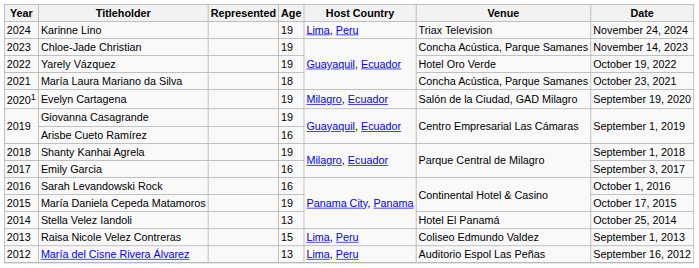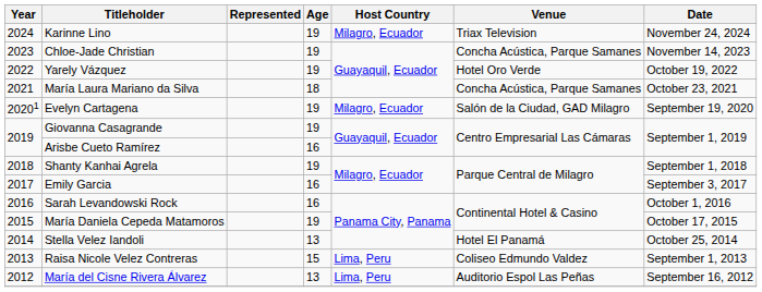 <table class="wikitable sortable" style="font-size: 95%;">
 <tr>
 <th>Year</th>
 <th>Titleholder</th>
 <th>Represented</th>
 <th>Age</th>
 <th>Host Country</th>
 <th>Venue</th>
 <th>Date</th>
 </tr>
 <tr>
 <td>2024</td>
 <td>Karinne Lino</td>
 <td></td>
 <td>19</td>
-<td><a href='#'>Lima</a>, <a href='#'>Peru</a></td>
+<td><a href='#'>Milagro</a>, <a href='#'>Ecuador</a></td>
 <td>Triax Television</td>
 <td>November 24, 2024</td>
 </tr>
 <tr>
 <td>2023</td>
 <td>Chloe-Jade Christian</td>
 <td></td>
 <td>19</td>
 <td rowspan=3><a href='#'>Guayaquil</a>, <a href='#'>Ecuador</a></td>
 <td>Concha Acústica, Parque Samanes</td>
 <td>November 14, 2023</td>
 </tr>
 <tr>
 <td>2022</td>
 <td>Yarely Vázquez</td>
 <td></td>
 <td>19</td>
 <td>Hotel Oro Verde</td>
 <td>October 19, 2022</td>
 </tr>
 <tr>
 <td>2021</td>
 <td>María Laura Mariano da Silva</td>
 <td></td>
 <td>18</td>
 <td>Concha Acústica, Parque Samanes</td>
 <td>October 23, 2021</td>
 </tr>
 <tr>
 <td>2020<sup>1</sup></td>
 <td>Evelyn Cartagena</td>
 <td></td>
 <td>19</td>
 <td><a href='#'>Milagro</a>, <a href='#'>Ecuador</a></td>
 <td>Salón de la Ciudad, GAD Milagro</td>
 <td>September 19, 2020</td>
 </tr>
 <tr>
 <td rowspan="2">2019</td>
 <td>Giovanna Casagrande</td>
 <td></td>
 <td>19</td>
 <td rowspan=2><a href='#'>Guayaquil</a>, <a href='#'>Ecuador</a></td>
 <td rowspan=2>Centro Empresarial Las Cámaras</td>
 <td rowspan=2>September 1, 2019</td>
 </tr>
 <tr>
 <td>Arisbe Cueto Ramírez </td>
 <td></td>
 <td>16</td>
 </tr>
 <tr>
 <td>2018</td>
 <td>Shanty Kanhai Agrela </td>
 <td></td>
 <td>19</td>
 <td rowspan=2><a href='#'>Milagro</a>, <a href='#'>Ecuador</a></td>
 <td rowspan=2>Parque Central de Milagro</td>
 <td>September 1, 2018</td>
 </tr>
 <tr>
 <td>2017</td>
 <td>Emily Garcia </td>
 <td></td>
 <td>16</td>
 <td>September 3, 2017</td>
 </tr>
 <tr>
 <td>2016</td>
 <td>Sarah Levandowski Rock </td>
 <td></td>
 <td>16</td>
 <td rowspan=3><a href='#'>Panama City</a>, <a href='#'>Panama</a></td>
 <td rowspan=2>Continental Hotel & Casino</td>
 <td>October 1, 2016</td>
 </tr>
 <tr>
 <td>2015</td>
 <td>María Daniela Cepeda Matamoros</td>
 <td></td>
 <td>19</td>
 <td>October 17, 2015</td>
 </tr>
 <tr>
 <td>2014</td>
 <td>Stella Velez Iandoli</td>
 <td></td>
 <td>13</td>
 <td>Hotel El Panamá</td>
 <td>October 25, 2014</td>
 </tr>
 <tr>
 <td>2013</td>
 <td>Raisa Nicole Velez Contreras </td>
 <td></td>
 <td>15</td>
 <td><a href='#'>Lima</a>, <a href='#'>Peru</a></td>
 <td>Coliseo Edmundo Valdez</td>
 <td>September 1, 2013</td>
 </tr>
 <tr>
 <td>2012</td>
 <td><a href='#'>María del Cisne Rivera Álvarez</a></td>
 <td></td>
 <td>13</td>
 <td><a href='#'>Lima</a>, <a href='#'>Peru</a></td>
 <td>Auditorio Espol Las Peñas</td>
 <td>September 16, 2012</td>
 </tr>
 <tr>
 </tr>
 </table>
